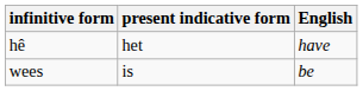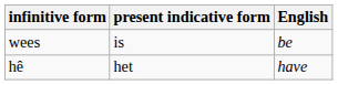 <table class="wikitable">
 <tr>
 <th>infinitive form</th>
 <th>present indicative form</th>
 <th>English</th>
 </tr>
 <tr>
+<td>wees</td>
+<td>is</td>
+<td><em>be</em></td>
+</tr>
+<tr>
 <td>hê</td>
 <td>het</td>
 <td><em>have</em></td>
 </tr>
-<tr>
-<td>wees</td>
-<td>is</td>
-<td><em>be</em></td>
-</tr>
 </table>
